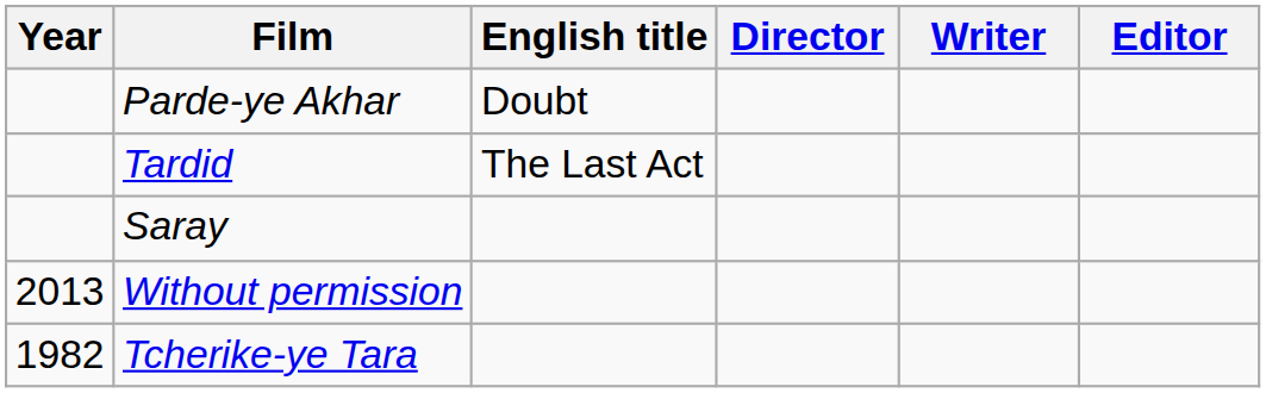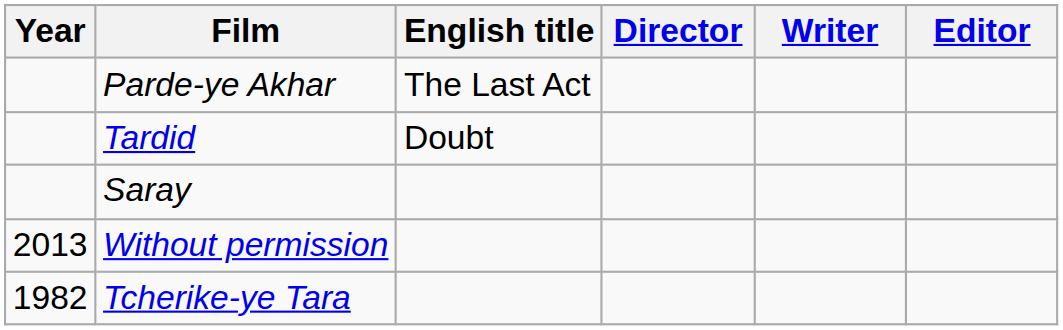 <table class="wikitable sortable">
 <tr>
 <th style="width:33px;">Year</th>
 <th>Film</th>
 <th>English title</th>
 <th style="width:65px;"><a href='#'>Director</a></th>
 <th width=65><a href='#'>Writer</a></th>
 <th width=65><a href='#'>Editor</a></th>
 </tr>
 <tr>
 <td></td>
 <td><em>Parde-ye Akhar</em></td>
-<td>Doubt</td>
+<td>The Last Act</td>
 <td></td>
 <td></td>
 <td></td>
 </tr>
 <tr>
 <td></td>
 <td><em><a href='#'>Tardid</a></em></td>
-<td>The Last Act</td>
+<td>Doubt</td>
 <td></td>
 <td></td>
 <td></td>
 </tr>
 <tr>
 <td></td>
 <td><em>Saray</em></td>
 <td></td>
 <td></td>
 <td></td>
 <td></td>
 </tr>
 <tr>
 <td>2013</td>
 <td><em><a href='#'>Without permission</a></em></td>
 <td></td>
 <td></td>
 <td></td>
 <td></td>
 </tr>
 <tr>
 <td>1982</td>
 <td><em><a href='#'>Tcherike-ye Tara</a></em></td>
 <td></td>
 <td></td>
 <td></td>
 <td></td>
 </tr>
 </table>
